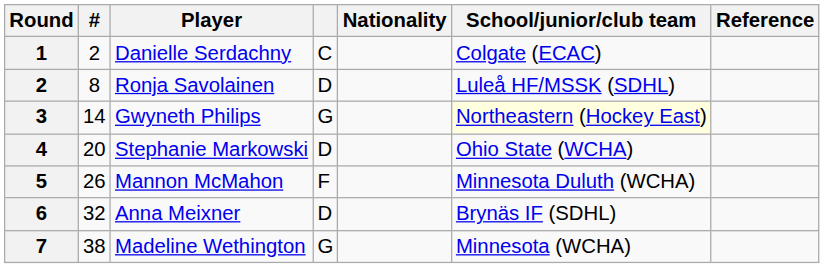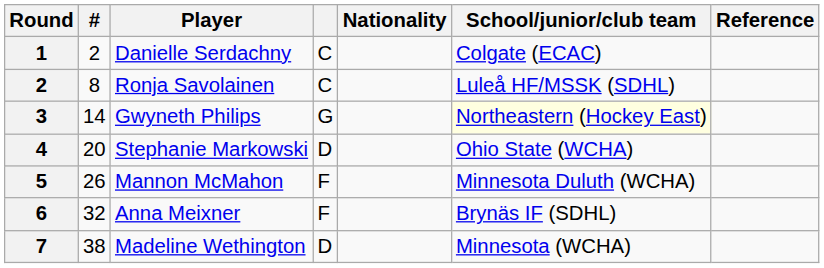 <table class="wikitable">
 <tr>
 <th scope="col">Round</th>
 <th scope="col">#</th>
 <th scope="col">Player</th>
 <th scope="col"></th>
 <th scope="col">Nationality</th>
 <th scope="col">School/junior/club team</th>
 <th scope="col">Reference</th>
 </tr>
 <tr>
 <th scope="row" style="text-align:center;">1</th>
 <td style="text-align:center;">2</td>
 <td><a href='#'>Danielle Serdachny</a></td>
 <td>C</td>
 <td></td>
 <td><a href='#'>Colgate</a> (<a href='#'>ECAC</a>)</td>
 <td></td>
 </tr>
 <tr>
 <th scope="row" style="text-align:center;">2</th>
 <td style="text-align:center;">8</td>
 <td><a href='#'>Ronja Savolainen</a></td>
-<td>D</td>
+<td>C</td>
 <td></td>
 <td><a href='#'>Luleå HF/MSSK</a> (<a href='#'>SDHL</a>)</td>
 <td></td>
 </tr>
 <tr>
 <th scope="row" style="text-align:center;">3</th>
 <td style="text-align:center;">14</td>
 <td><a href='#'>Gwyneth Philips</a></td>
 <td>G</td>
 <td></td>
 <td style="background: lightyellow;"><a href='#'>Northeastern</a> (<a href='#'>Hockey East</a>)</td>
 <td></td>
 </tr>
 <tr>
 <th scope="row" style="text-align:center;">4</th>
 <td style="text-align:center;">20</td>
 <td><a href='#'>Stephanie Markowski</a></td>
 <td>D</td>
 <td></td>
 <td><a href='#'>Ohio State</a> (<a href='#'>WCHA</a>)</td>
 <td></td>
 </tr>
 <tr>
 <th scope="row" style="text-align:center;">5</th>
 <td style="text-align:center;">26</td>
 <td><a href='#'>Mannon McMahon</a></td>
 <td>F</td>
 <td></td>
 <td><a href='#'>Minnesota Duluth</a> (WCHA)</td>
 <td></td>
 </tr>
 <tr>
 <th scope="row" style="text-align:center;">6</th>
 <td style="text-align:center;">32</td>
 <td><a href='#'>Anna Meixner</a></td>
-<td>D</td>
+<td>F</td>
 <td></td>
 <td><a href='#'>Brynäs IF</a> (SDHL)</td>
 <td></td>
 </tr>
 <tr>
 <th scope="row" style="text-align:center;">7</th>
 <td style="text-align:center;">38</td>
 <td><a href='#'>Madeline Wethington</a></td>
-<td>G</td>
+<td>D</td>
 <td></td>
 <td><a href='#'>Minnesota</a> (WCHA)</td>
 <td></td>
 </tr>
 </table>
